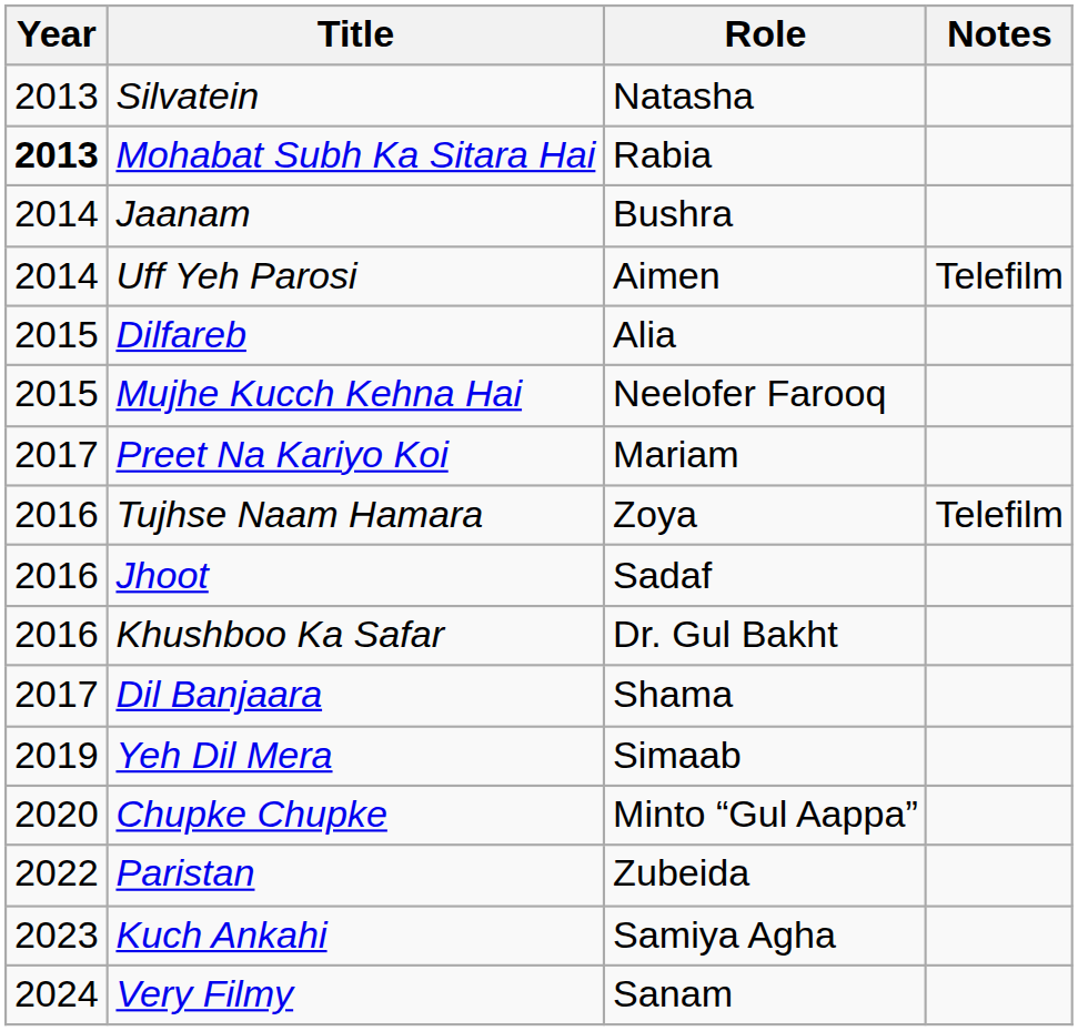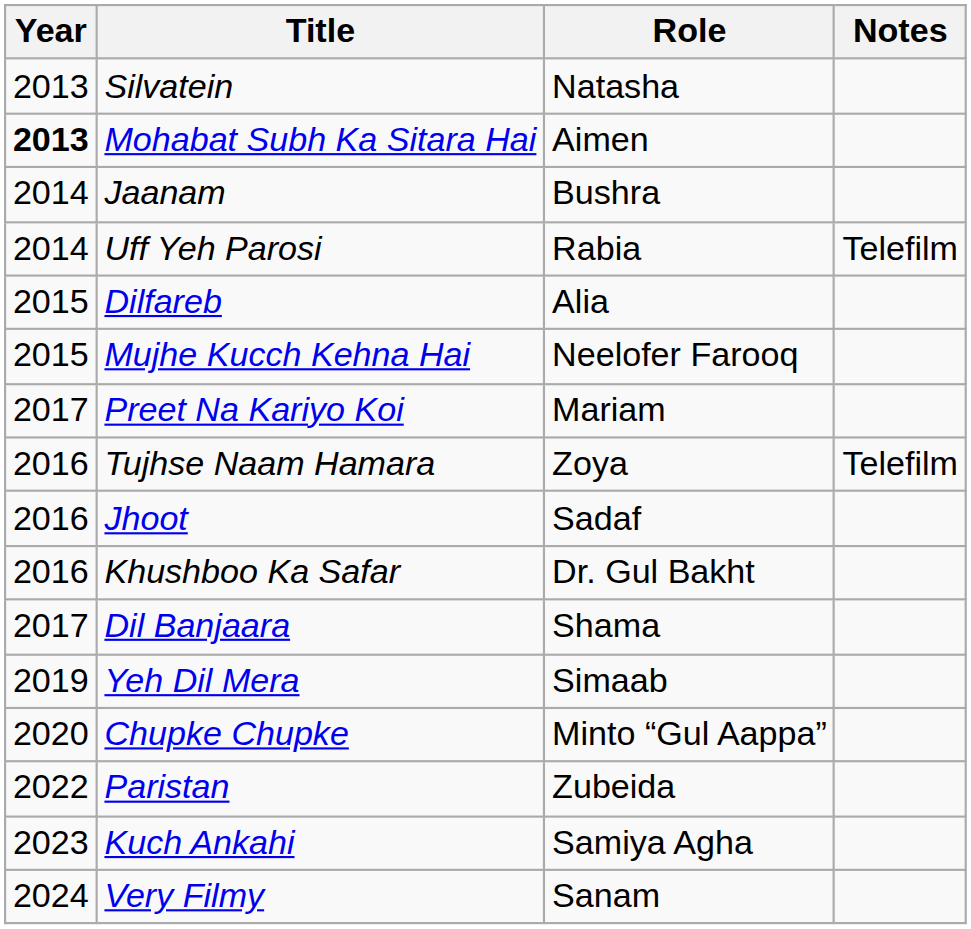 <table class="wikitable sortable">
 <tr>
 <th>Year</th>
 <th>Title</th>
 <th>Role</th>
 <th>Notes</th>
 </tr>
 <tr>
 <td>2013</td>
 <td><em>Silvatein</em></td>
 <td>Natasha</td>
 <td></td>
 </tr>
 <tr>
 <td><strong>2013</strong></td>
 <td><em><a href='#'>Mohabat Subh Ka Sitara Hai</a></em></td>
-<td>Rabia</td>
+<td>Aimen</td>
 <td></td>
 </tr>
 <tr>
 <td>2014</td>
 <td><em>Jaanam</em></td>
 <td>Bushra</td>
 <td></td>
 </tr>
 <tr>
 <td>2014</td>
 <td><em>Uff Yeh Parosi</em></td>
-<td>Aimen</td>
+<td>Rabia</td>
 <td>Telefilm</td>
 </tr>
 <tr>
 <td>2015</td>
 <td><em><a href='#'>Dilfareb</a></em></td>
 <td>Alia</td>
 <td></td>
 </tr>
 <tr>
 <td>2015</td>
 <td><em><a href='#'>Mujhe Kucch Kehna Hai</a></em></td>
 <td>Neelofer Farooq</td>
 <td></td>
 </tr>
 <tr>
 <td>2017</td>
 <td><em><a href='#'>Preet Na Kariyo Koi</a></em></td>
 <td>Mariam</td>
 <td></td>
 </tr>
 <tr>
 <td>2016</td>
 <td><em>Tujhse Naam Hamara</em></td>
 <td>Zoya</td>
 <td>Telefilm</td>
 </tr>
 <tr>
 <td>2016</td>
 <td><em><a href='#'>Jhoot</a></em></td>
 <td>Sadaf</td>
 <td></td>
 </tr>
 <tr>
 <td>2016</td>
 <td><em>Khushboo Ka Safar</em></td>
 <td>Dr. Gul Bakht</td>
 <td></td>
 </tr>
 <tr>
 <td>2017</td>
 <td><em><a href='#'>Dil Banjaara</a></em></td>
 <td>Shama</td>
 <td></td>
 </tr>
 <tr>
 <td>2019</td>
 <td><em><a href='#'>Yeh Dil Mera</a></em></td>
 <td>Simaab</td>
 <td></td>
 </tr>
 <tr>
 <td>2020</td>
 <td><em><a href='#'>Chupke Chupke</a></em></td>
 <td>Minto “Gul Aappa”</td>
 <td></td>
 </tr>
 <tr>
 <td>2022</td>
 <td><em><a href='#'>Paristan</a></em></td>
 <td>Zubeida</td>
 <td></td>
 </tr>
 <tr>
 <td>2023</td>
 <td><em><a href='#'>Kuch Ankahi</a></em></td>
 <td>Samiya Agha</td>
 <td></td>
 </tr>
 <tr>
 <td>2024</td>
 <td><em><a href='#'>Very Filmy</a></em></td>
 <td>Sanam</td>
 <td></td>
 </tr>
 </table>
